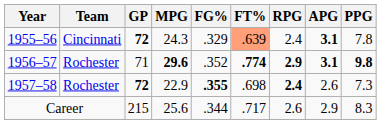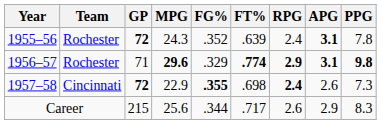 <table class="wikitable sortable" style="font-size:95%; text-align:right;">
 <tr>
 <th>Year</th>
 <th>Team</th>
 <th>GP</th>
 <th>MPG</th>
 <th>FG%</th>
 <th>FT%</th>
 <th>RPG</th>
 <th>APG</th>
 <th>PPG</th>
 </tr>
 <tr>
 <td style="text-align:left;"><a href='#'>1955–56</a></td>
-<td style="text-align:left;"><a href='#'>Cincinnati</a></td>
+<td style="text-align:left;"><a href='#'>Rochester</a></td>
 <td><strong>72</strong></td>
 <td>24.3</td>
-<td>.329</td>
-<td style="background: lightsalmon;">.639</td>
+<td>.352</td>
+<td>.639</td>
 <td>2.4</td>
 <td><strong>3.1</strong></td>
 <td>7.8</td>
 </tr>
 <tr>
 <td style="text-align:left;"><a href='#'>1956–57</a></td>
 <td style="text-align:left;"><a href='#'>Rochester</a></td>
 <td>71</td>
 <td><strong>29.6</strong></td>
-<td>.352</td>
+<td>.329</td>
 <td><strong>.774</strong></td>
 <td><strong>2.9</strong></td>
 <td><strong>3.1</strong></td>
 <td><strong>9.8</strong></td>
 </tr>
 <tr>
 <td style="text-align:left;"><a href='#'>1957–58</a></td>
-<td style="text-align:left;"><a href='#'>Rochester</a></td>
+<td style="text-align:left;"><a href='#'>Cincinnati</a></td>
 <td><strong>72</strong></td>
 <td>22.9</td>
 <td><strong>.355</strong></td>
 <td>.698</td>
 <td><strong>2.4</strong></td>
 <td>2.6</td>
 <td>7.3</td>
 </tr>
 <tr class="sortbottom">
 <td colspan="2" style="text-align:center;">Career</td>
 <td>215</td>
 <td>25.6</td>
 <td>.344</td>
 <td>.717</td>
 <td>2.6</td>
 <td>2.9</td>
 <td>8.3</td>
 </tr>
 </table>
